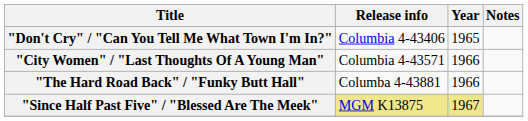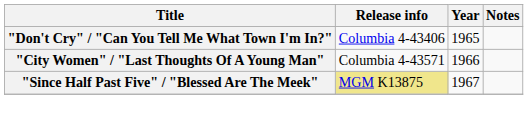 <table class="wikitable plainrowheaders sortable">
 <tr>
 <th scope="col">Title</th>
 <th scope="col">Release info</th>
 <th scope="col">Year</th>
 <th scope="col" class="unsortable">Notes</th>
 </tr>
 <tr>
 <th scope="row">"Don't Cry" / "Can You Tell Me What Town I'm In?"</th>
 <td><a href='#'>Columbia</a> 4-43406</td>
 <td>1965</td>
 <td></td>
 </tr>
 <tr>
 <th scope="row">"City Women" / "Last Thoughts Of A Young Man"</th>
 <td>Columbia 4-43571</td>
 <td>1966</td>
 <td></td>
 </tr>
 <tr>
-<th scope="row">"The Hard Road Back" / "Funky Butt Hall"</th>
-<td>Columba 4-43881</td>
-<td>1966</td>
-<td></td>
-</tr>
-<tr>
 <th scope="row">"Since Half Past Five" / "Blessed Are The Meek"</th>
 <td style="background: khaki;"><a href='#'>MGM</a> K13875</td>
-<td style="background: khaki;">1967</td>
+<td>1967</td>
 <td></td>
 </tr>
 <tr>
 </tr>
 </table>
